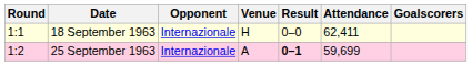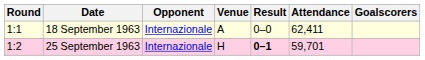 <table class="wikitable">
 <tr>
 <th>Round</th>
 <th>Date</th>
 <th>Opponent</th>
 <th>Venue</th>
 <th>Result</th>
 <th>Attendance</th>
 <th>Goalscorers</th>
 </tr>
 <tr style="background-color: #ffffdd;">
 <td>1:1</td>
 <td>18 September 1963</td>
 <td> <a href='#'>Internazionale</a></td>
-<td>H</td>
+<td>A</td>
 <td>0–0</td>
 <td>62,411</td>
 <td></td>
 </tr>
 <tr style="background-color: #ffd0e3;">
 <td>1:2</td>
 <td>25 September 1963</td>
 <td> <a href='#'>Internazionale</a></td>
-<td>A</td>
+<td>H</td>
 <td><strong>0–1</strong></td>
-<td>59,699</td>
+<td>59,701</td>
 <td></td>
 </tr>
 </table>
